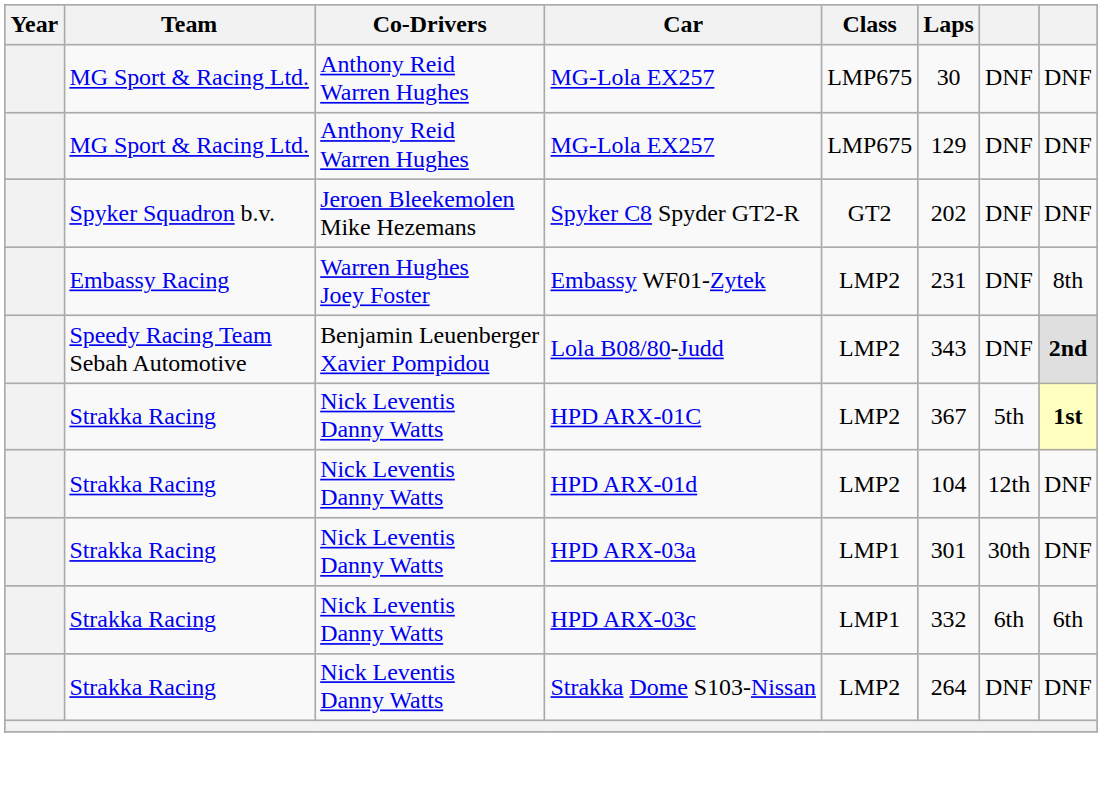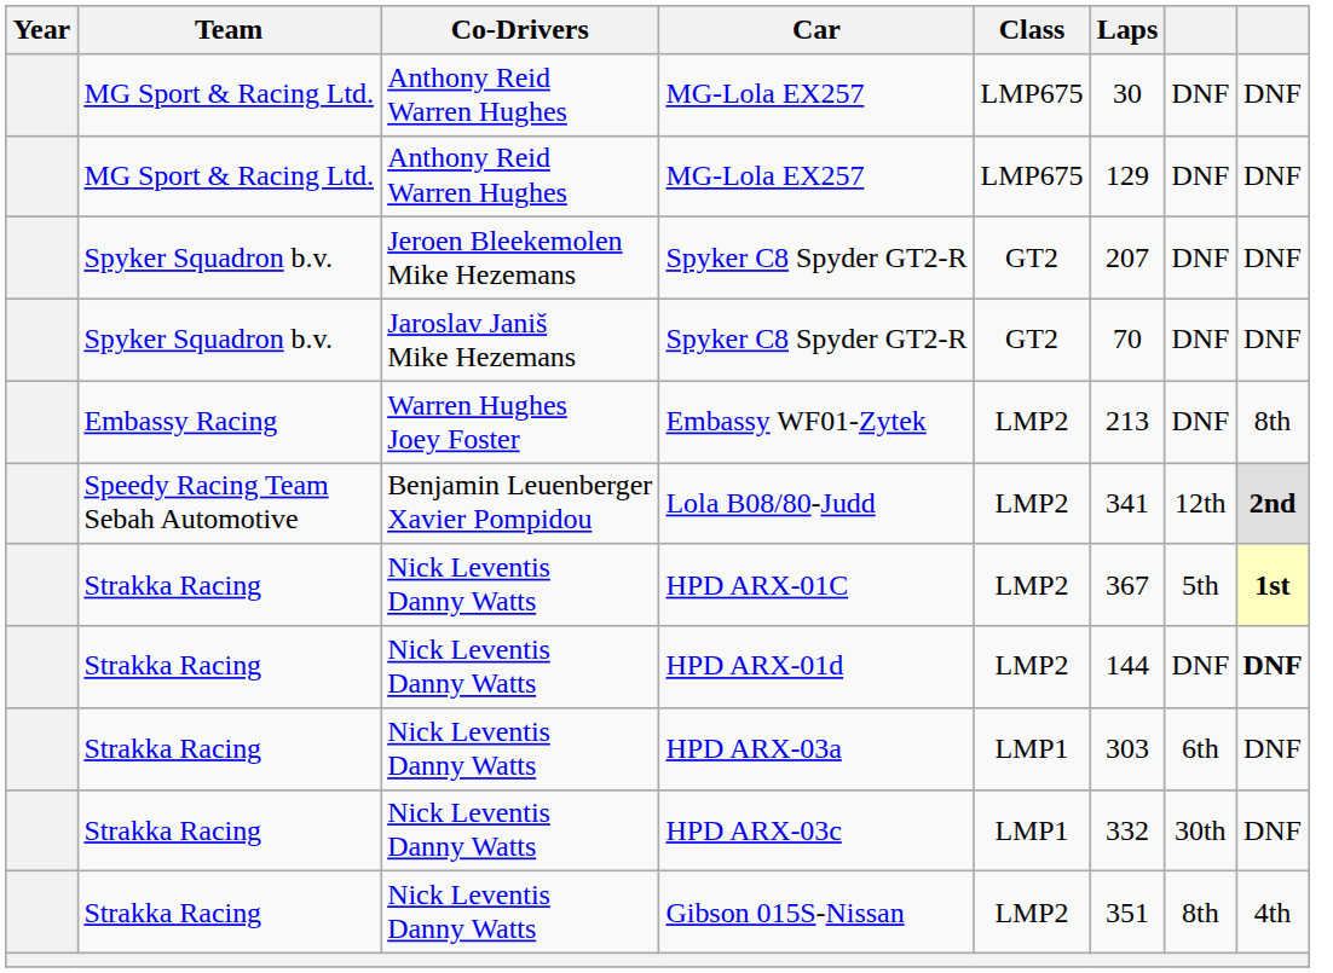 <table class="wikitable" style="text-align:center; font-size:90%">
 <tr>
 <th>Year</th>
 <th>Team</th>
 <th>Co-Drivers</th>
 <th>Car</th>
 <th>Class</th>
 <th>Laps</th>
 <th></th>
 <th></th>
 </tr>
 <tr>
 <th></th>
 <td align="left"> <a href='#'>MG Sport & Racing Ltd.</a></td>
 <td align="left"> <a href='#'>Anthony Reid</a><br> <a href='#'>Warren Hughes</a></td>
 <td align="left"><a href='#'>MG-Lola EX257</a></td>
 <td>LMP675</td>
 <td>30</td>
 <td>DNF</td>
 <td>DNF</td>
 </tr>
 <tr>
 <th></th>
 <td align="left"> <a href='#'>MG Sport & Racing Ltd.</a></td>
 <td align="left"> <a href='#'>Anthony Reid</a><br> <a href='#'>Warren Hughes</a></td>
 <td align="left"><a href='#'>MG-Lola EX257</a></td>
 <td>LMP675</td>
 <td>129</td>
 <td>DNF</td>
 <td>DNF</td>
 </tr>
 <tr>
 <th></th>
 <td align="left"> <a href='#'>Spyker Squadron</a> b.v.</td>
 <td align="left"> <a href='#'>Jeroen Bleekemolen</a><br> Mike Hezemans</td>
 <td align="left"><a href='#'>Spyker C8</a> Spyder GT2-R</td>
 <td>GT2</td>
-<td>202</td>
+<td>207</td>
+<td>DNF</td>
+<td>DNF</td>
+</tr>
+<tr>
+<th></th>
+<td align="left"> <a href='#'>Spyker Squadron</a> b.v.</td>
+<td align="left"> <a href='#'>Jaroslav Janiš</a><br> Mike Hezemans</td>
+<td align="left"><a href='#'>Spyker C8</a> Spyder GT2-R</td>
+<td>GT2</td>
+<td>70</td>
 <td>DNF</td>
 <td>DNF</td>
 </tr>
 <tr>
 <th></th>
 <td align="left"> <a href='#'>Embassy Racing</a></td>
 <td align="left"> <a href='#'>Warren Hughes</a><br> <a href='#'>Joey Foster</a></td>
 <td align="left"><a href='#'>Embassy</a> WF01-<a href='#'>Zytek</a></td>
 <td>LMP2</td>
-<td>231</td>
+<td>213</td>
 <td>DNF</td>
 <td>8th</td>
 </tr>
 <tr>
 <th></th>
 <td align="left"> <a href='#'>Speedy Racing Team</a><br> Sebah Automotive</td>
 <td align="left"> Benjamin Leuenberger<br> <a href='#'>Xavier Pompidou</a></td>
 <td align="left"><a href='#'>Lola B08/80</a>-<a href='#'>Judd</a></td>
 <td>LMP2</td>
-<td>343</td>
-<td>DNF</td>
+<td>341</td>
+<td>12th</td>
 <td style="background:#DFDFDF;"><strong>2nd</strong></td>
 </tr>
 <tr>
 <th></th>
 <td align="left"> <a href='#'>Strakka Racing</a></td>
 <td align="left"> <a href='#'>Nick Leventis</a><br> <a href='#'>Danny Watts</a></td>
 <td align="left"><a href='#'>HPD ARX-01C</a></td>
 <td>LMP2</td>
 <td>367</td>
 <td>5th</td>
 <td style="background:#FFFFBF;"><strong>1st</strong></td>
 </tr>
 <tr>
 <th></th>
 <td align="left"> <a href='#'>Strakka Racing</a></td>
 <td align="left"> <a href='#'>Nick Leventis</a><br> <a href='#'>Danny Watts</a></td>
 <td align="left"><a href='#'>HPD ARX-01d</a></td>
 <td>LMP2</td>
-<td>104</td>
-<td>12th</td>
+<td>144</td>
 <td>DNF</td>
+<td><strong>DNF</strong></td>
 </tr>
 <tr>
 <th></th>
 <td align="left"> <a href='#'>Strakka Racing</a></td>
 <td align="left"> <a href='#'>Nick Leventis</a><br> <a href='#'>Danny Watts</a></td>
 <td align="left"><a href='#'>HPD ARX-03a</a></td>
 <td>LMP1</td>
-<td>301</td>
-<td>30th</td>
+<td>303</td>
+<td>6th</td>
 <td>DNF</td>
 </tr>
 <tr>
 <th></th>
 <td align="left"> <a href='#'>Strakka Racing</a></td>
 <td align="left"> <a href='#'>Nick Leventis</a><br> <a href='#'>Danny Watts</a></td>
 <td align="left"><a href='#'>HPD ARX-03c</a></td>
 <td>LMP1</td>
 <td>332</td>
-<td>6th</td>
-<td>6th</td>
+<td>30th</td>
+<td>DNF</td>
 </tr>
 <tr>
 <th></th>
 <td align="left"> <a href='#'>Strakka Racing</a></td>
 <td align="left"> <a href='#'>Nick Leventis</a><br> <a href='#'>Danny Watts</a></td>
-<td align="left"><a href='#'>Strakka</a> <a href='#'>Dome</a> S103-<a href='#'>Nissan</a></td>
+<td align="left"><a href='#'>Gibson 015S</a>-<a href='#'>Nissan</a></td>
 <td>LMP2</td>
-<td>264</td>
-<td>DNF</td>
-<td>DNF</td>
+<td>351</td>
+<td>8th</td>
+<td>4th</td>
 </tr>
 <tr>
 <th colspan="8"></th>
 </tr>
 </table>
